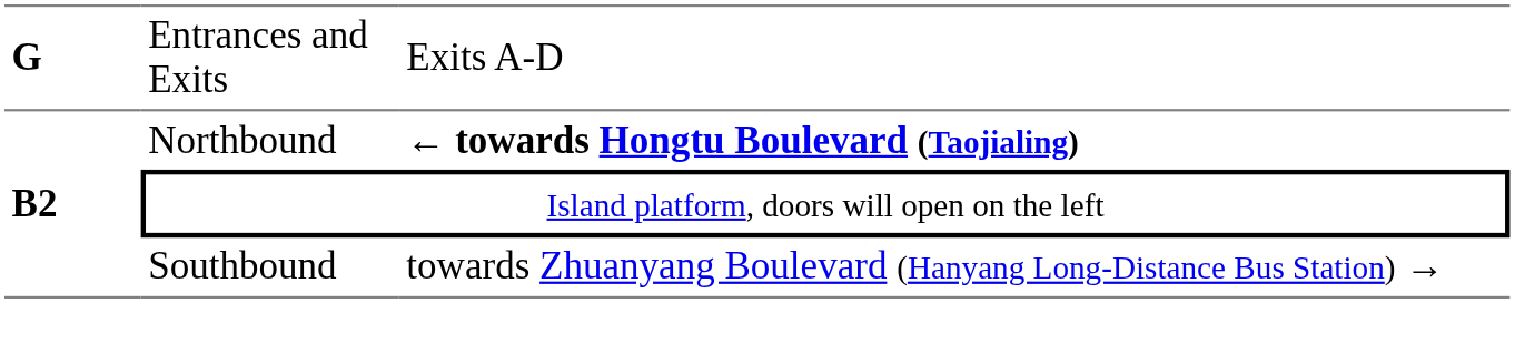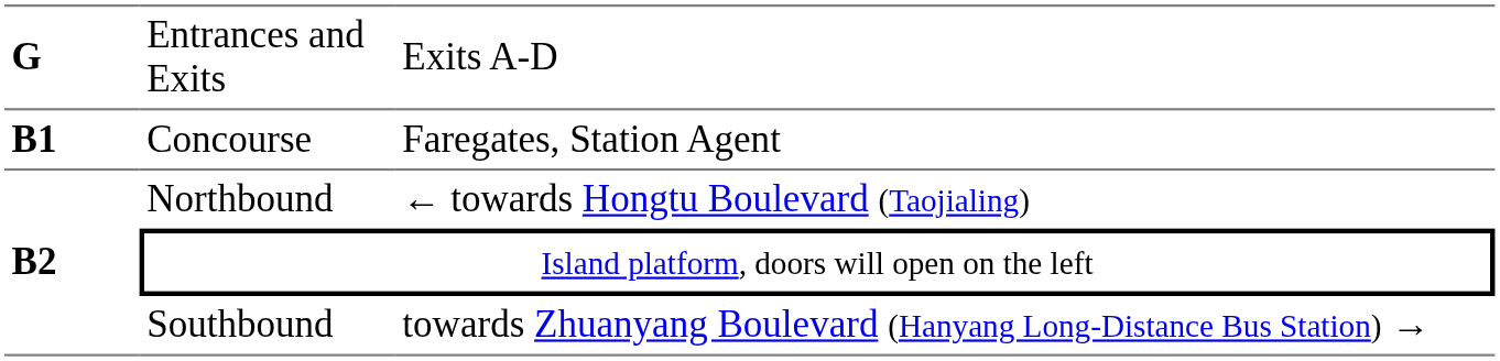 <table table border=0 cellspacing=0 cellpadding=3>
 <tr>
 <td style="border-top:solid 1px gray;border-bottom:solid 1px gray;" width=50><strong>G</strong></td>
 <td style="border-top:solid 1px gray;border-bottom:solid 1px gray;" width=100>Entrances and Exits</td>
 <td style="border-top:solid 1px gray;border-bottom:solid 1px gray;" width=450>Exits A-D</td>
 </tr>
 <tr>
+<td style="border-top:solid 0px gray;border-bottom:solid 1px gray;" width=50><strong>B1</strong></td>
+<td style="border-top:solid 0px gray;border-bottom:solid 1px gray;" width=100>Concourse</td>
+<td style="border-top:solid 0px gray;border-bottom:solid 1px gray;" width=450>Faregates, Station Agent</td>
+</tr>
+<tr>
 <td style="border-bottom:solid 1px gray;" rowspan=3><strong>B2</strong></td>
 <td>Northbound</td>
-<td><strong>←  towards <a href='#'>Hongtu Boulevard</a> <small>(<a href='#'>Taojialing</a>)</small></strong></td>
+<td>←  towards <a href='#'>Hongtu Boulevard</a> <small>(<a href='#'>Taojialing</a>)</small></td>
 </tr>
 <tr>
 <td style="border-right:solid 2px black;border-left:solid 2px black;border-top:solid 2px black;border-bottom:solid 2px black;text-align:center;" colspan=2><small><a href='#'>Island platform</a>, doors will open on the left</small></td>
 </tr>
 <tr>
 <td style="border-bottom:solid 1px gray;">Southbound</td>
 <td style="border-bottom:solid 1px gray;"> towards <a href='#'>Zhuanyang Boulevard</a> <small>(<a href='#'>Hanyang Long-Distance Bus Station</a>)</small> →</td>
 </tr>
 </table>
